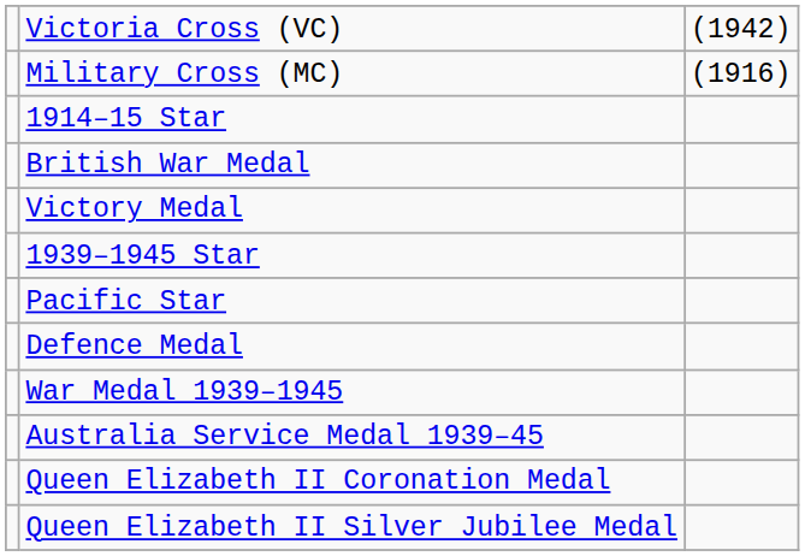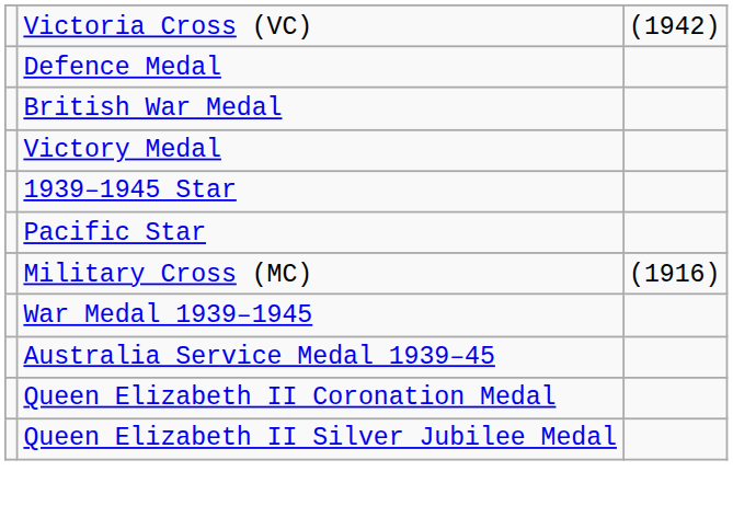 <table class="wikitable">
 <tr>
 <td></td>
 <td><a href='#'>Victoria Cross</a> (VC)</td>
 <td>(1942)</td>
 </tr>
 <tr>
 <td></td>
-<td><a href='#'>Military Cross</a> (MC)</td>
-<td>(1916)</td>
-</tr>
-<tr>
-<td></td>
-<td><a href='#'>1914–15 Star</a></td>
+<td><a href='#'>Defence Medal</a></td>
 <td></td>
 </tr>
 <tr>
 <td></td>
 <td><a href='#'>British War Medal</a></td>
 <td></td>
 </tr>
 <tr>
 <td></td>
 <td><a href='#'>Victory Medal</a></td>
 <td></td>
 </tr>
 <tr>
 <td></td>
 <td><a href='#'>1939–1945 Star</a></td>
 <td></td>
 </tr>
 <tr>
 <td></td>
 <td><a href='#'>Pacific Star</a></td>
 <td></td>
 </tr>
 <tr>
 <td></td>
-<td><a href='#'>Defence Medal</a></td>
-<td></td>
+<td><a href='#'>Military Cross</a> (MC)</td>
+<td>(1916)</td>
 </tr>
 <tr>
 <td></td>
 <td><a href='#'>War Medal 1939–1945</a></td>
 <td></td>
 </tr>
 <tr>
 <td></td>
 <td><a href='#'>Australia Service Medal 1939–45</a></td>
 <td></td>
 </tr>
 <tr>
 <td></td>
 <td><a href='#'>Queen Elizabeth II Coronation Medal</a></td>
 <td></td>
 </tr>
 <tr>
 <td></td>
 <td><a href='#'>Queen Elizabeth II Silver Jubilee Medal</a></td>
 <td></td>
 </tr>
 </table>
